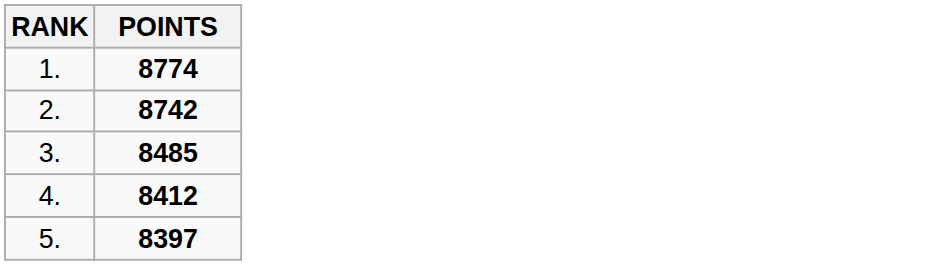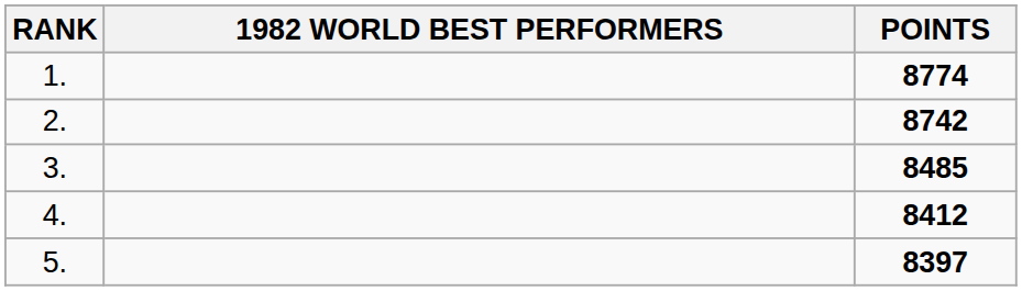 <table class="wikitable" style="border-collapse: collapse; font-size: 90%;">
 <tr>
 <th>RANK</th>
+<th align="center" style="width: 25em">1982 WORLD BEST PERFORMERS</th>
 <th align="center" style="width: 5em">POINTS</th>
 </tr>
 <tr>
 <td align="center">1.</td>
+<td></td>
 <td align="center"><strong>8774</strong></td>
 </tr>
 <tr>
 <td align="center">2.</td>
+<td></td>
 <td align="center"><strong>8742</strong></td>
 </tr>
 <tr>
 <td align="center">3.</td>
+<td></td>
 <td align="center"><strong>8485</strong></td>
 </tr>
 <tr>
 <td align="center">4.</td>
+<td></td>
 <td align="center"><strong>8412</strong></td>
 </tr>
 <tr>
 <td align="center">5.</td>
+<td></td>
 <td align="center"><strong>8397</strong></td>
 </tr>
 </table>
